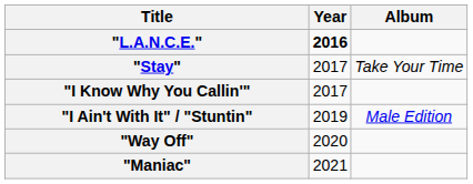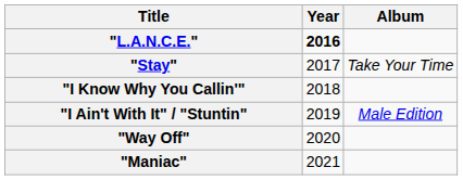 <table class="wikitable plainrowheaders" style="text-align:center;">
 <tr>
 <th scope="col" style="width:19em;">Title</th>
 <th scope="col">Year</th>
 <th scope="col">Album</th>
 </tr>
 <tr>
 <th scope="row">"<a href='#'>L.A.N.C.E.</a>"</th>
 <td><strong>2016</strong></td>
 <td></td>
 </tr>
 <tr>
 <th scope="row">"<a href='#'>Stay</a>"</th>
 <td>2017</td>
 <td><em>Take Your Time</em></td>
 </tr>
 <tr>
 <th scope="row">"I Know Why You Callin'"</th>
-<td>2017</td>
+<td>2018</td>
 <td></td>
 </tr>
 <tr>
 <th scope="row">"I Ain't With It" / "Stuntin"</th>
 <td>2019</td>
 <td><em><a href='#'>Male Edition</a></em></td>
 </tr>
 <tr>
 <th scope="row">"Way Off"</th>
 <td>2020</td>
 <td></td>
 </tr>
 <tr>
 <th scope="row">"Maniac"</th>
 <td>2021</td>
 <td></td>
 </tr>
 </table>
